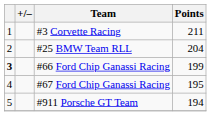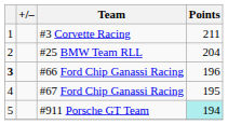 <table class="wikitable" style="font-size: 95%;">
 <tr>
 <th scope="col"></th>
 <th scope="col">+/–</th>
 <th scope="col">Team</th>
 <th scope="col">Points</th>
 </tr>
 <tr>
 <td align=center>1</td>
 <td align="left"></td>
 <td> #3 <a href='#'>Corvette Racing</a></td>
 <td align=right>211</td>
 </tr>
 <tr>
 <td align=center>2</td>
 <td align="left"></td>
 <td>  #25 <a href='#'>BMW Team RLL</a></td>
 <td align=right>204</td>
 </tr>
 <tr>
 <td align=center><strong>3</strong></td>
 <td align="left"></td>
 <td> #66 <a href='#'>Ford Chip Ganassi Racing</a></td>
-<td align=right>199</td>
+<td align=right>196</td>
 </tr>
 <tr>
 <td align=center>4</td>
 <td align="left"></td>
 <td> #67 <a href='#'>Ford Chip Ganassi Racing</a></td>
 <td align=right>195</td>
 </tr>
 <tr>
 <td align=center>5</td>
 <td align="left"></td>
 <td> #911 <a href='#'>Porsche GT Team</a></td>
-<td align=right>194</td>
+<td align=right style="background: paleturquoise;">194</td>
 </tr>
 <tr>
 </tr>
 </table>
